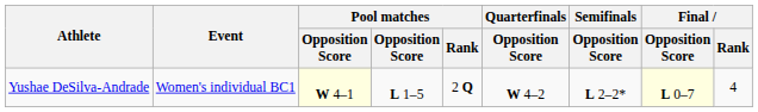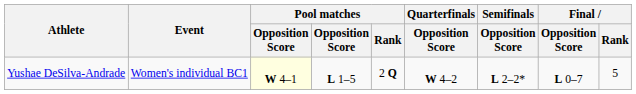 <table class=wikitable style="font-size:90%">
 <tr>
 <th rowspan="2">Athlete</th>
 <th rowspan="2">Event</th>
 <th colspan="3">Pool matches</th>
 <th>Quarterfinals</th>
 <th>Semifinals</th>
 <th colspan=2>Final / </th>
 </tr>
 <tr>
 <th>Opposition<br>Score</th>
 <th>Opposition<br>Score</th>
 <th>Rank</th>
 <th>Opposition<br>Score</th>
 <th>Opposition<br>Score</th>
 <th>Opposition<br>Score</th>
 <th>Rank</th>
 </tr>
 <tr align=center>
 <td align=left><a href='#'>Yushae DeSilva-Andrade</a></td>
 <td align=left><a href='#'>Women's individual BC1</a></td>
 <td style="background: lightyellow;"><br><strong>W</strong> 4–1</td>
 <td><br><strong>L</strong> 1–5</td>
 <td>2 <strong>Q</strong></td>
 <td><br><strong>W</strong> 4–2</td>
 <td><br><strong>L</strong> 2–2*</td>
-<td style="background: lightyellow;"><br><strong>L</strong> 0–7</td>
-<td>4</td>
+<td><br><strong>L</strong> 0–7</td>
+<td>5</td>
 </tr>
 </table>
